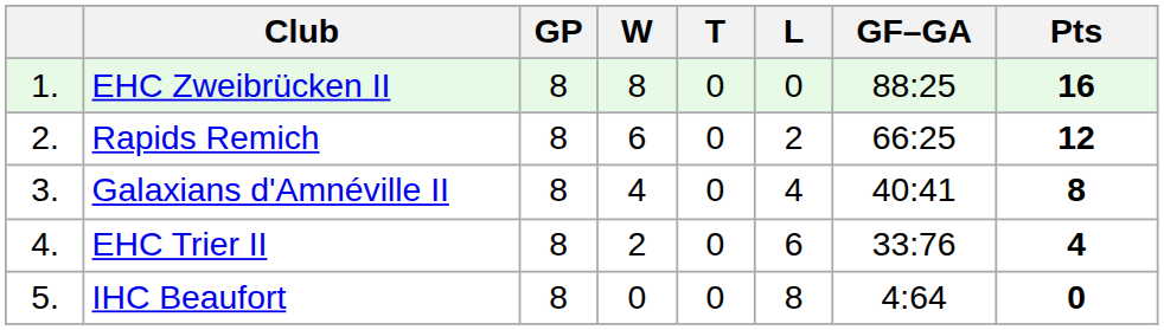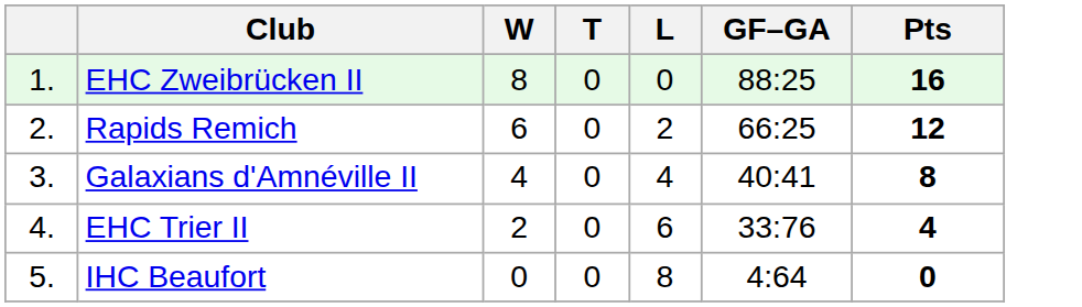 <table class="wikitable">
 <tr>
 <th width="30"></th>
 <th width="200">Club</th>
-<th width="30">GP</th>
 <th width="30">W</th>
 <th width="30">T</th>
 <th width="30">L</th>
 <th width="70">GF–GA</th>
 <th width="70">Pts</th>
 </tr>
 <tr bgcolor="#e6fae6" align="center">
 <td>1.</td>
 <td align="left"> <a href='#'>EHC Zweibrücken II</a></td>
 <td>8</td>
-<td>8</td>
 <td>0</td>
 <td>0</td>
 <td>88:25</td>
 <td><strong>16</strong></td>
 </tr>
 <tr bgcolor="#FFFFFF" align="center">
 <td>2.</td>
 <td align="left"> <a href='#'>Rapids Remich</a></td>
-<td>8</td>
 <td>6</td>
 <td>0</td>
 <td>2</td>
 <td>66:25</td>
 <td><strong>12</strong></td>
 </tr>
 <tr bgcolor="#FFFFFF" align="center">
 <td>3.</td>
 <td align="left"> <a href='#'>Galaxians d'Amnéville II</a></td>
-<td>8</td>
 <td>4</td>
 <td>0</td>
 <td>4</td>
 <td>40:41</td>
 <td><strong>8</strong></td>
 </tr>
 <tr bgcolor="#FFFFFF" align="center">
 <td>4.</td>
 <td align="left"> <a href='#'>EHC Trier II</a></td>
-<td>8</td>
 <td>2</td>
 <td>0</td>
 <td>6</td>
 <td>33:76</td>
 <td><strong>4</strong></td>
 </tr>
 <tr bgcolor="#FFFFFF" align="center">
 <td>5.</td>
 <td align="left"> <a href='#'>IHC Beaufort</a></td>
-<td>8</td>
 <td>0</td>
 <td>0</td>
 <td>8</td>
 <td>4:64</td>
 <td><strong>0</strong></td>
 </tr>
 </table>
